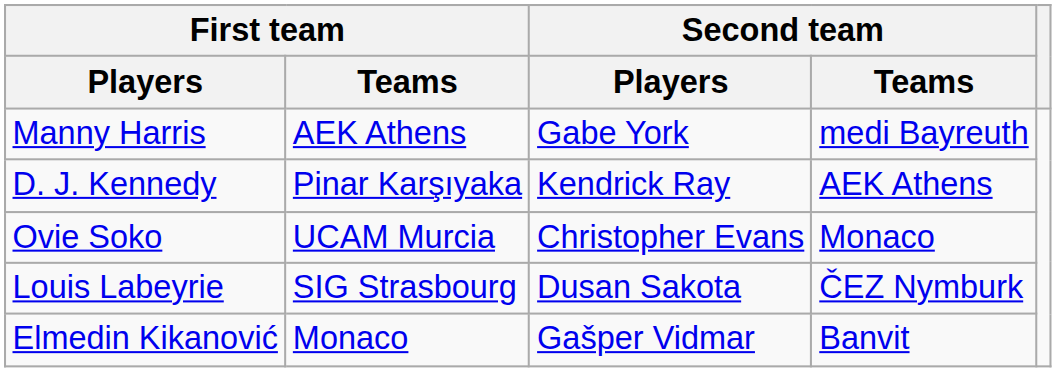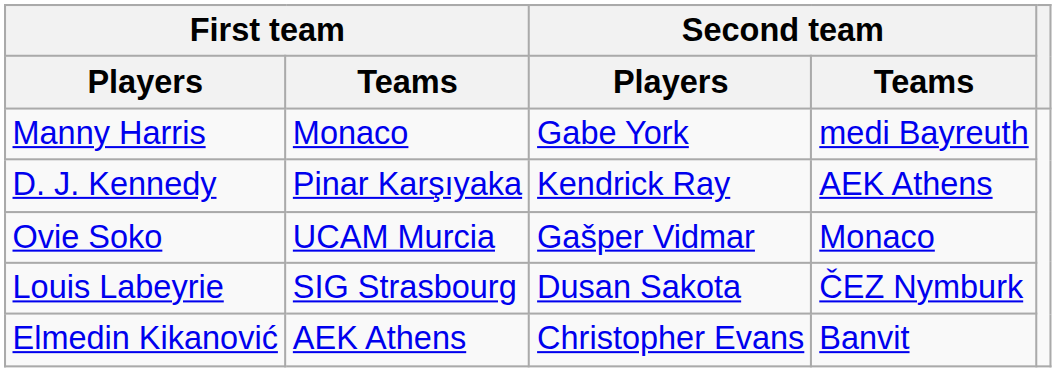 <table class="wikitable">
 <tr>
 <th colspan=2>First team</th>
 <th colspan=2>Second team</th>
 <th rowspan=2></th>
 </tr>
 <tr>
 <th>Players</th>
 <th>Teams</th>
 <th>Players</th>
 <th>Teams</th>
 </tr>
 <tr>
 <td> <a href='#'>Manny Harris</a></td>
-<td> <a href='#'>AEK Athens</a></td>
+<td> <a href='#'>Monaco</a></td>
 <td> <a href='#'>Gabe York</a></td>
 <td> <a href='#'>medi Bayreuth</a></td>
 <td rowspan=5></td>
 </tr>
 <tr>
 <td> <a href='#'>D. J. Kennedy</a></td>
 <td> <a href='#'>Pinar Karşıyaka</a></td>
 <td> <a href='#'>Kendrick Ray</a></td>
 <td> <a href='#'>AEK Athens</a></td>
 </tr>
 <tr>
 <td> <a href='#'>Ovie Soko</a></td>
 <td> <a href='#'>UCAM Murcia</a></td>
-<td> <a href='#'>Christopher Evans</a></td>
+<td> <a href='#'>Gašper Vidmar</a></td>
 <td> <a href='#'>Monaco</a></td>
 </tr>
 <tr>
 <td> <a href='#'>Louis Labeyrie</a></td>
 <td> <a href='#'>SIG Strasbourg</a></td>
 <td> <a href='#'>Dusan Sakota</a></td>
 <td> <a href='#'>ČEZ Nymburk</a></td>
 </tr>
 <tr>
 <td> <a href='#'>Elmedin Kikanović</a></td>
-<td> <a href='#'>Monaco</a></td>
-<td> <a href='#'>Gašper Vidmar</a></td>
+<td> <a href='#'>AEK Athens</a></td>
+<td> <a href='#'>Christopher Evans</a></td>
 <td> <a href='#'>Banvit</a></td>
 </tr>
 </table>
